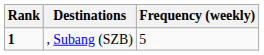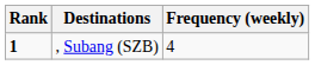 <table class="wikitable sortable" style="font-size:89%;width:; align=center">
 <tr bgcolor=darkgrey>
 <th>Rank</th>
 <th>Destinations</th>
 <th>Frequency (weekly)</th>
 </tr>
 <tr>
 <td><strong>1</strong></td>
 <td>, <a href='#'>Subang</a> (SZB)</td>
-<td>5</td>
+<td>4</td>
 </tr>
 </table>
